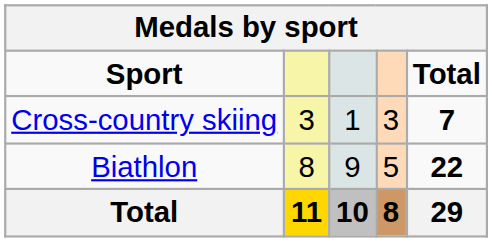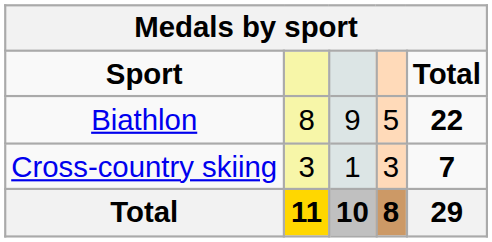 <table class="wikitable" style="font-size:85%; float:right">
 <tr style="background:#efefef;">
 <th colspan=5><strong>Medals by sport</strong></th>
 </tr>
 <tr align=center>
 <td><strong>Sport</strong></td>
 <td bgcolor=#f7f6a8></td>
 <td bgcolor=#dce5e5></td>
 <td bgcolor=#ffdab9></td>
 <td><strong>Total</strong></td>
 </tr>
 <tr align=center>
+<td><a href='#'>Biathlon</a></td>
+<td style="background:#F7F6A8;">8</td>
+<td style="background:#DCE5E5;">9</td>
+<td style="background:#FFDAB9;">5</td>
+<td><strong>22</strong></td>
+</tr>
+<tr align=center>
 <td><a href='#'>Cross-country skiing</a></td>
 <td style="background:#F7F6A8;">3</td>
 <td style="background:#DCE5E5;">1</td>
 <td style="background:#FFDAB9;">3</td>
 <td><strong>7</strong></td>
-</tr>
-<tr align=center>
-<td><a href='#'>Biathlon</a></td>
-<td style="background:#F7F6A8;">8</td>
-<td style="background:#DCE5E5;">9</td>
-<td style="background:#FFDAB9;">5</td>
-<td><strong>22</strong></td>
 </tr>
 <tr align=center>
 <th><strong>Total</strong></th>
 <th style="background:gold;"><strong>11</strong></th>
 <th style="background:silver;"><strong>10</strong></th>
 <th style="background:#c96;"><strong>8</strong></th>
 <th><strong>29</strong></th>
 </tr>
 </table>
